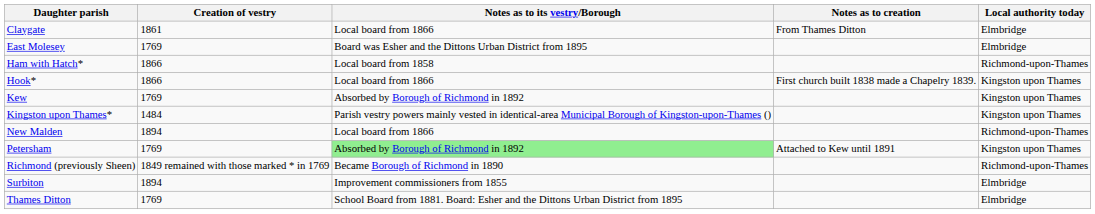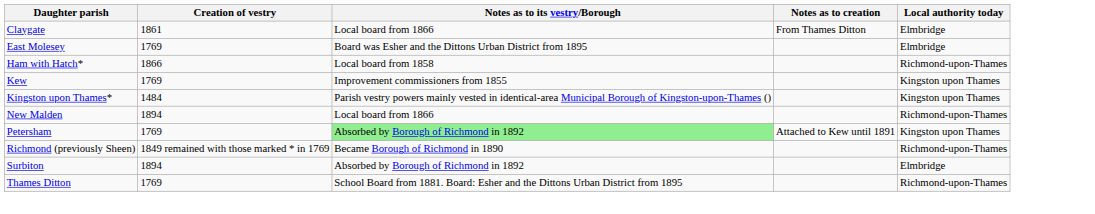 <table class="wikitable sortable">
 <tr>
 <th>Daughter parish</th>
 <th>Creation of vestry</th>
 <th>Notes as to its <a href='#'>vestry</a>/Borough</th>
 <th>Notes as to creation</th>
 <th>Local authority today</th>
 </tr>
 <tr>
 <td><a href='#'>Claygate</a></td>
 <td>1861</td>
 <td>Local board from 1866</td>
 <td>From Thames Ditton</td>
 <td>Elmbridge</td>
 </tr>
 <tr>
 <td><a href='#'>East Molesey</a></td>
 <td>1769</td>
 <td>Board was Esher and the Dittons Urban District from 1895</td>
 <td></td>
 <td>Elmbridge</td>
 </tr>
 <tr>
 <td><a href='#'>Ham with Hatch</a>*</td>
 <td>1866</td>
 <td>Local board from 1858</td>
 <td></td>
 <td>Richmond-upon-Thames</td>
 </tr>
 <tr>
-<td><a href='#'>Hook</a>*</td>
-<td>1866</td>
-<td>Local board from 1866</td>
-<td>First church built 1838 made a Chapelry 1839.</td>
-<td>Kingston upon Thames</td>
-</tr>
-<tr>
 <td><a href='#'>Kew</a></td>
 <td>1769</td>
-<td>Absorbed by <a href='#'>Borough of Richmond</a> in 1892</td>
+<td>Improvement commissioners from 1855</td>
 <td></td>
 <td>Kingston upon Thames</td>
 </tr>
 <tr>
 <td><a href='#'>Kingston upon Thames</a>*</td>
 <td>1484</td>
 <td>Parish vestry powers mainly vested in identical-area <a href='#'>Municipal Borough of Kingston-upon-Thames</a> ()</td>
 <td></td>
 <td>Kingston upon Thames</td>
 </tr>
 <tr>
 <td><a href='#'>New Malden</a></td>
 <td>1894</td>
 <td>Local board from 1866</td>
 <td></td>
 <td>Richmond-upon-Thames</td>
 </tr>
 <tr>
 <td><a href='#'>Petersham</a></td>
 <td>1769</td>
 <td style="background: lightgreen;">Absorbed by <a href='#'>Borough of Richmond</a> in 1892</td>
 <td>Attached to Kew until 1891</td>
 <td>Kingston upon Thames</td>
 </tr>
 <tr>
 <td><a href='#'>Richmond</a> (previously Sheen)</td>
 <td>1849 remained with those marked * in 1769</td>
 <td>Became <a href='#'>Borough of Richmond</a> in 1890</td>
 <td></td>
 <td>Richmond-upon-Thames</td>
 </tr>
 <tr>
 <td><a href='#'>Surbiton</a></td>
 <td>1894</td>
-<td>Improvement commissioners from 1855</td>
+<td>Absorbed by <a href='#'>Borough of Richmond</a> in 1892</td>
 <td></td>
 <td>Elmbridge</td>
 </tr>
 <tr>
 <td><a href='#'>Thames Ditton</a></td>
 <td>1769</td>
 <td>School Board from 1881. Board: Esher and the Dittons Urban District from 1895 </td>
 <td></td>
-<td>Elmbridge</td>
+<td>Richmond-upon-Thames</td>
 </tr>
 </table>
